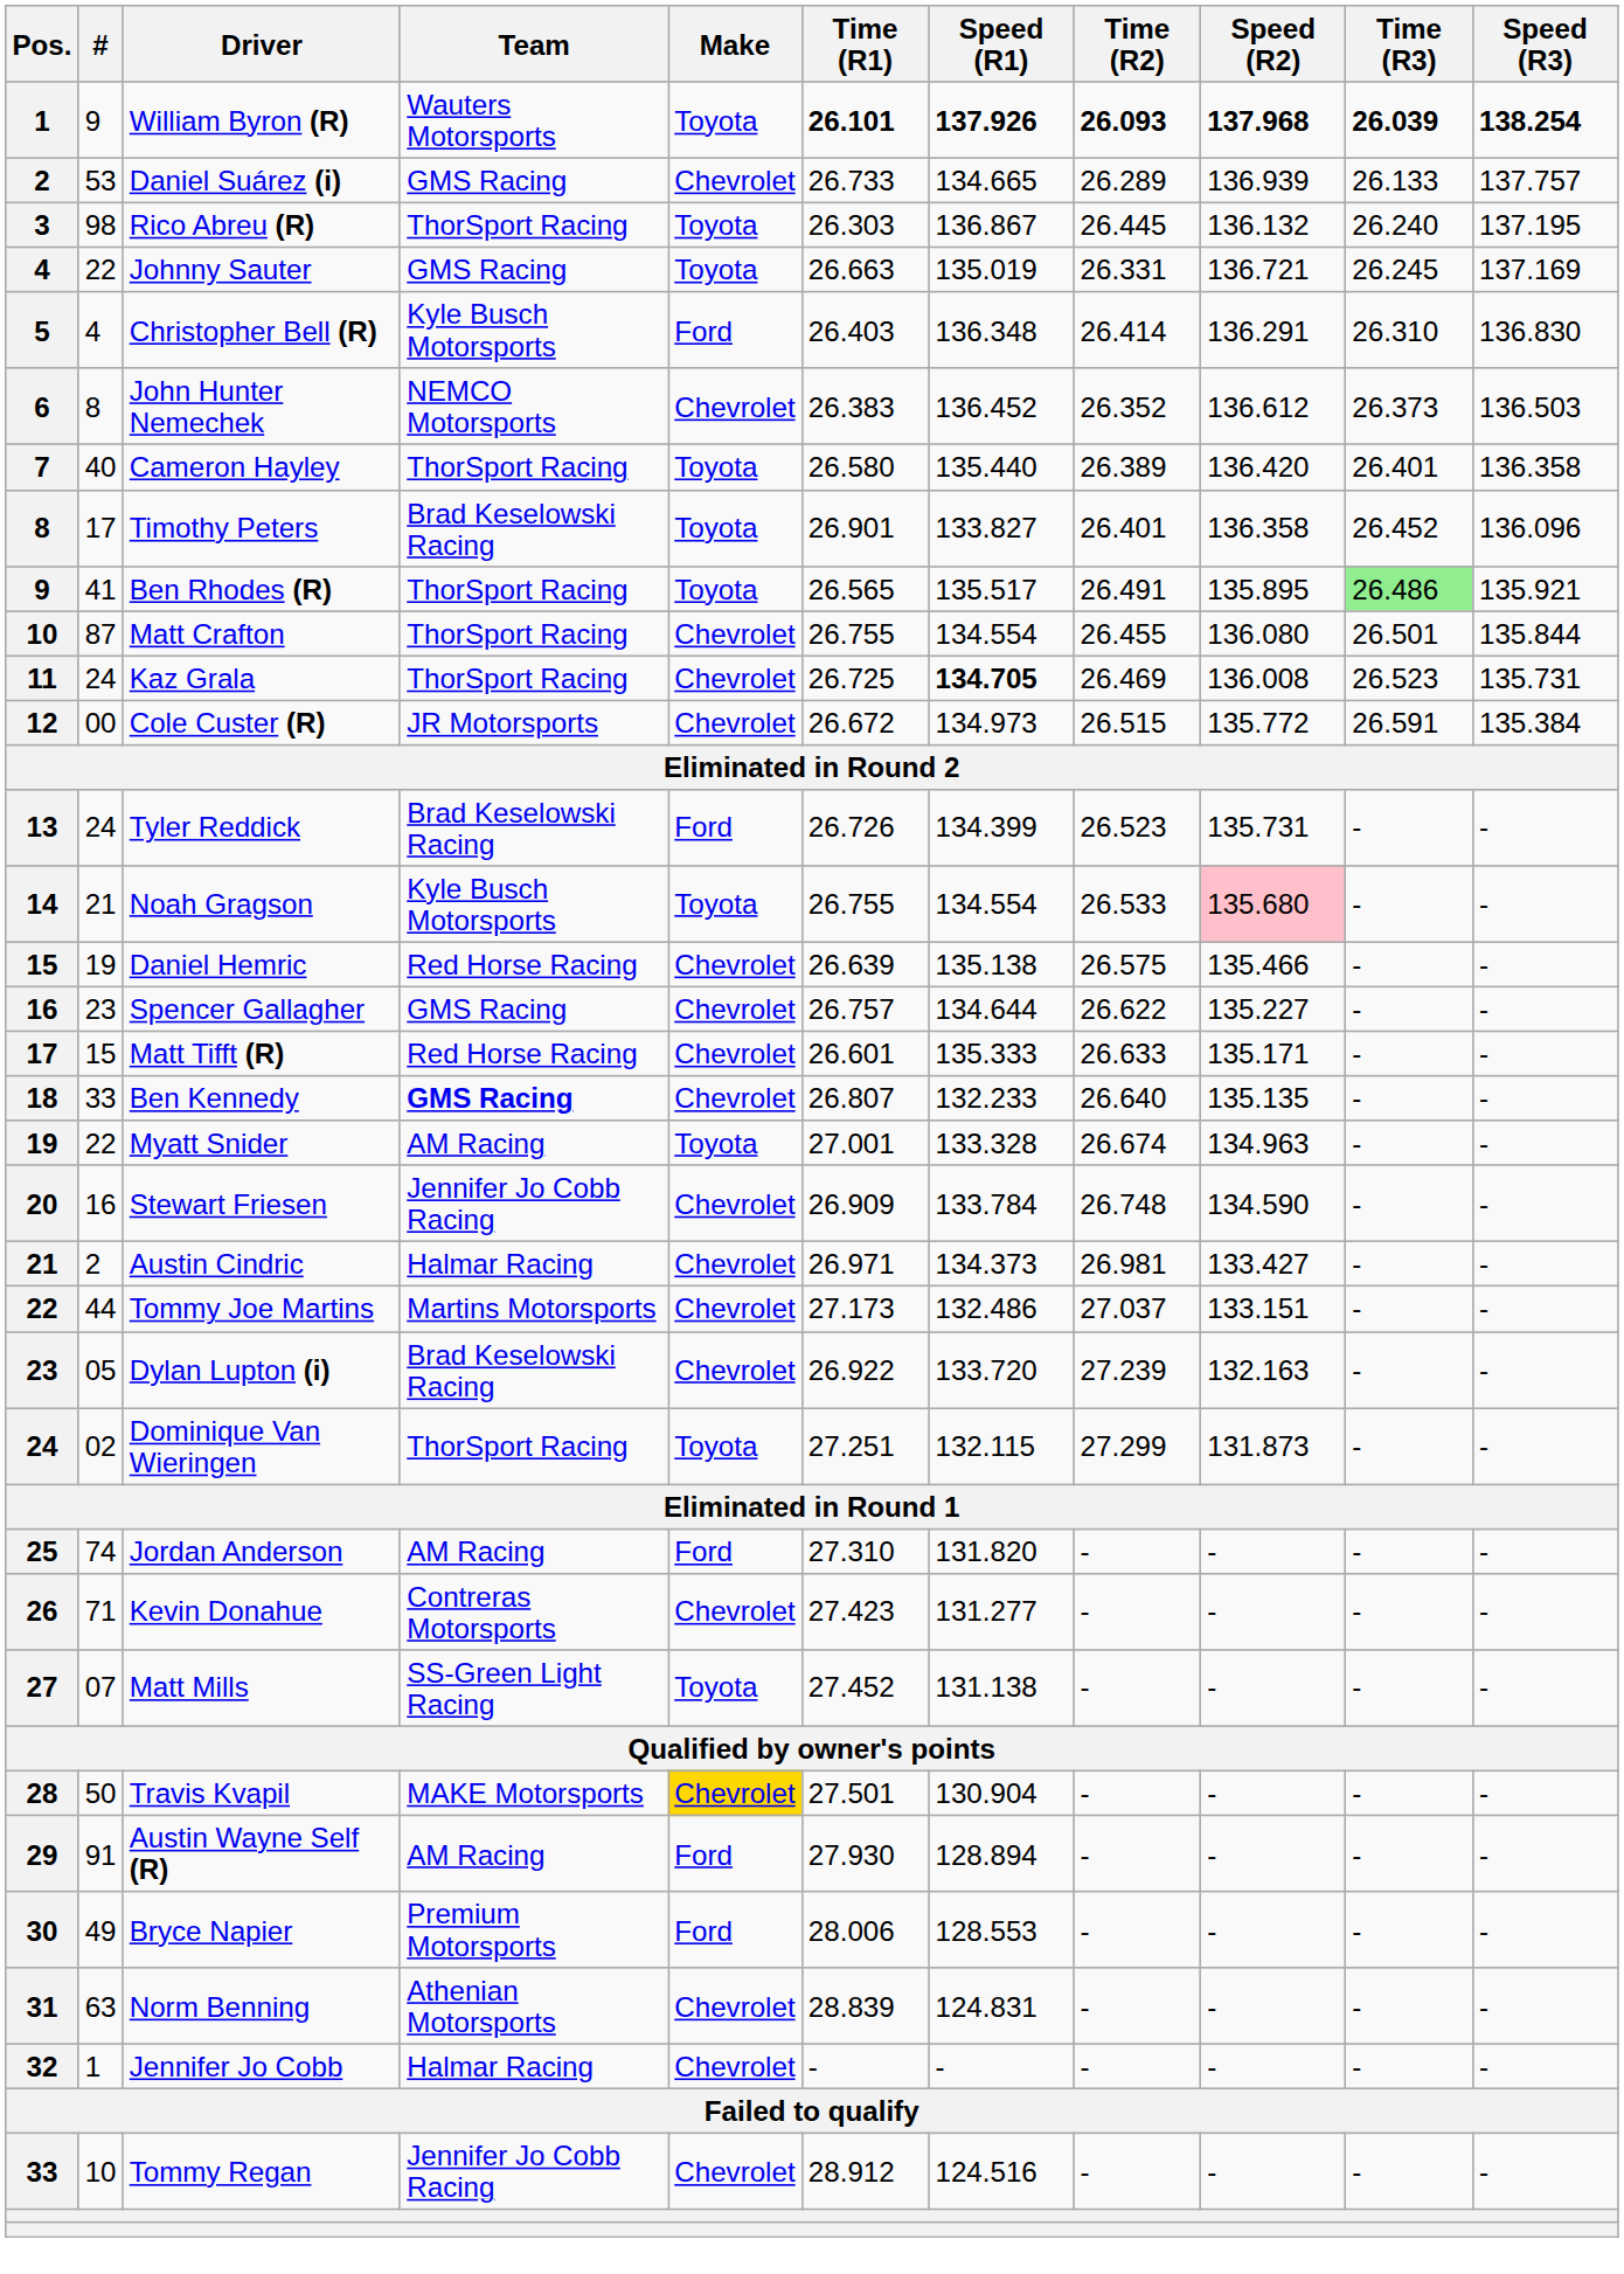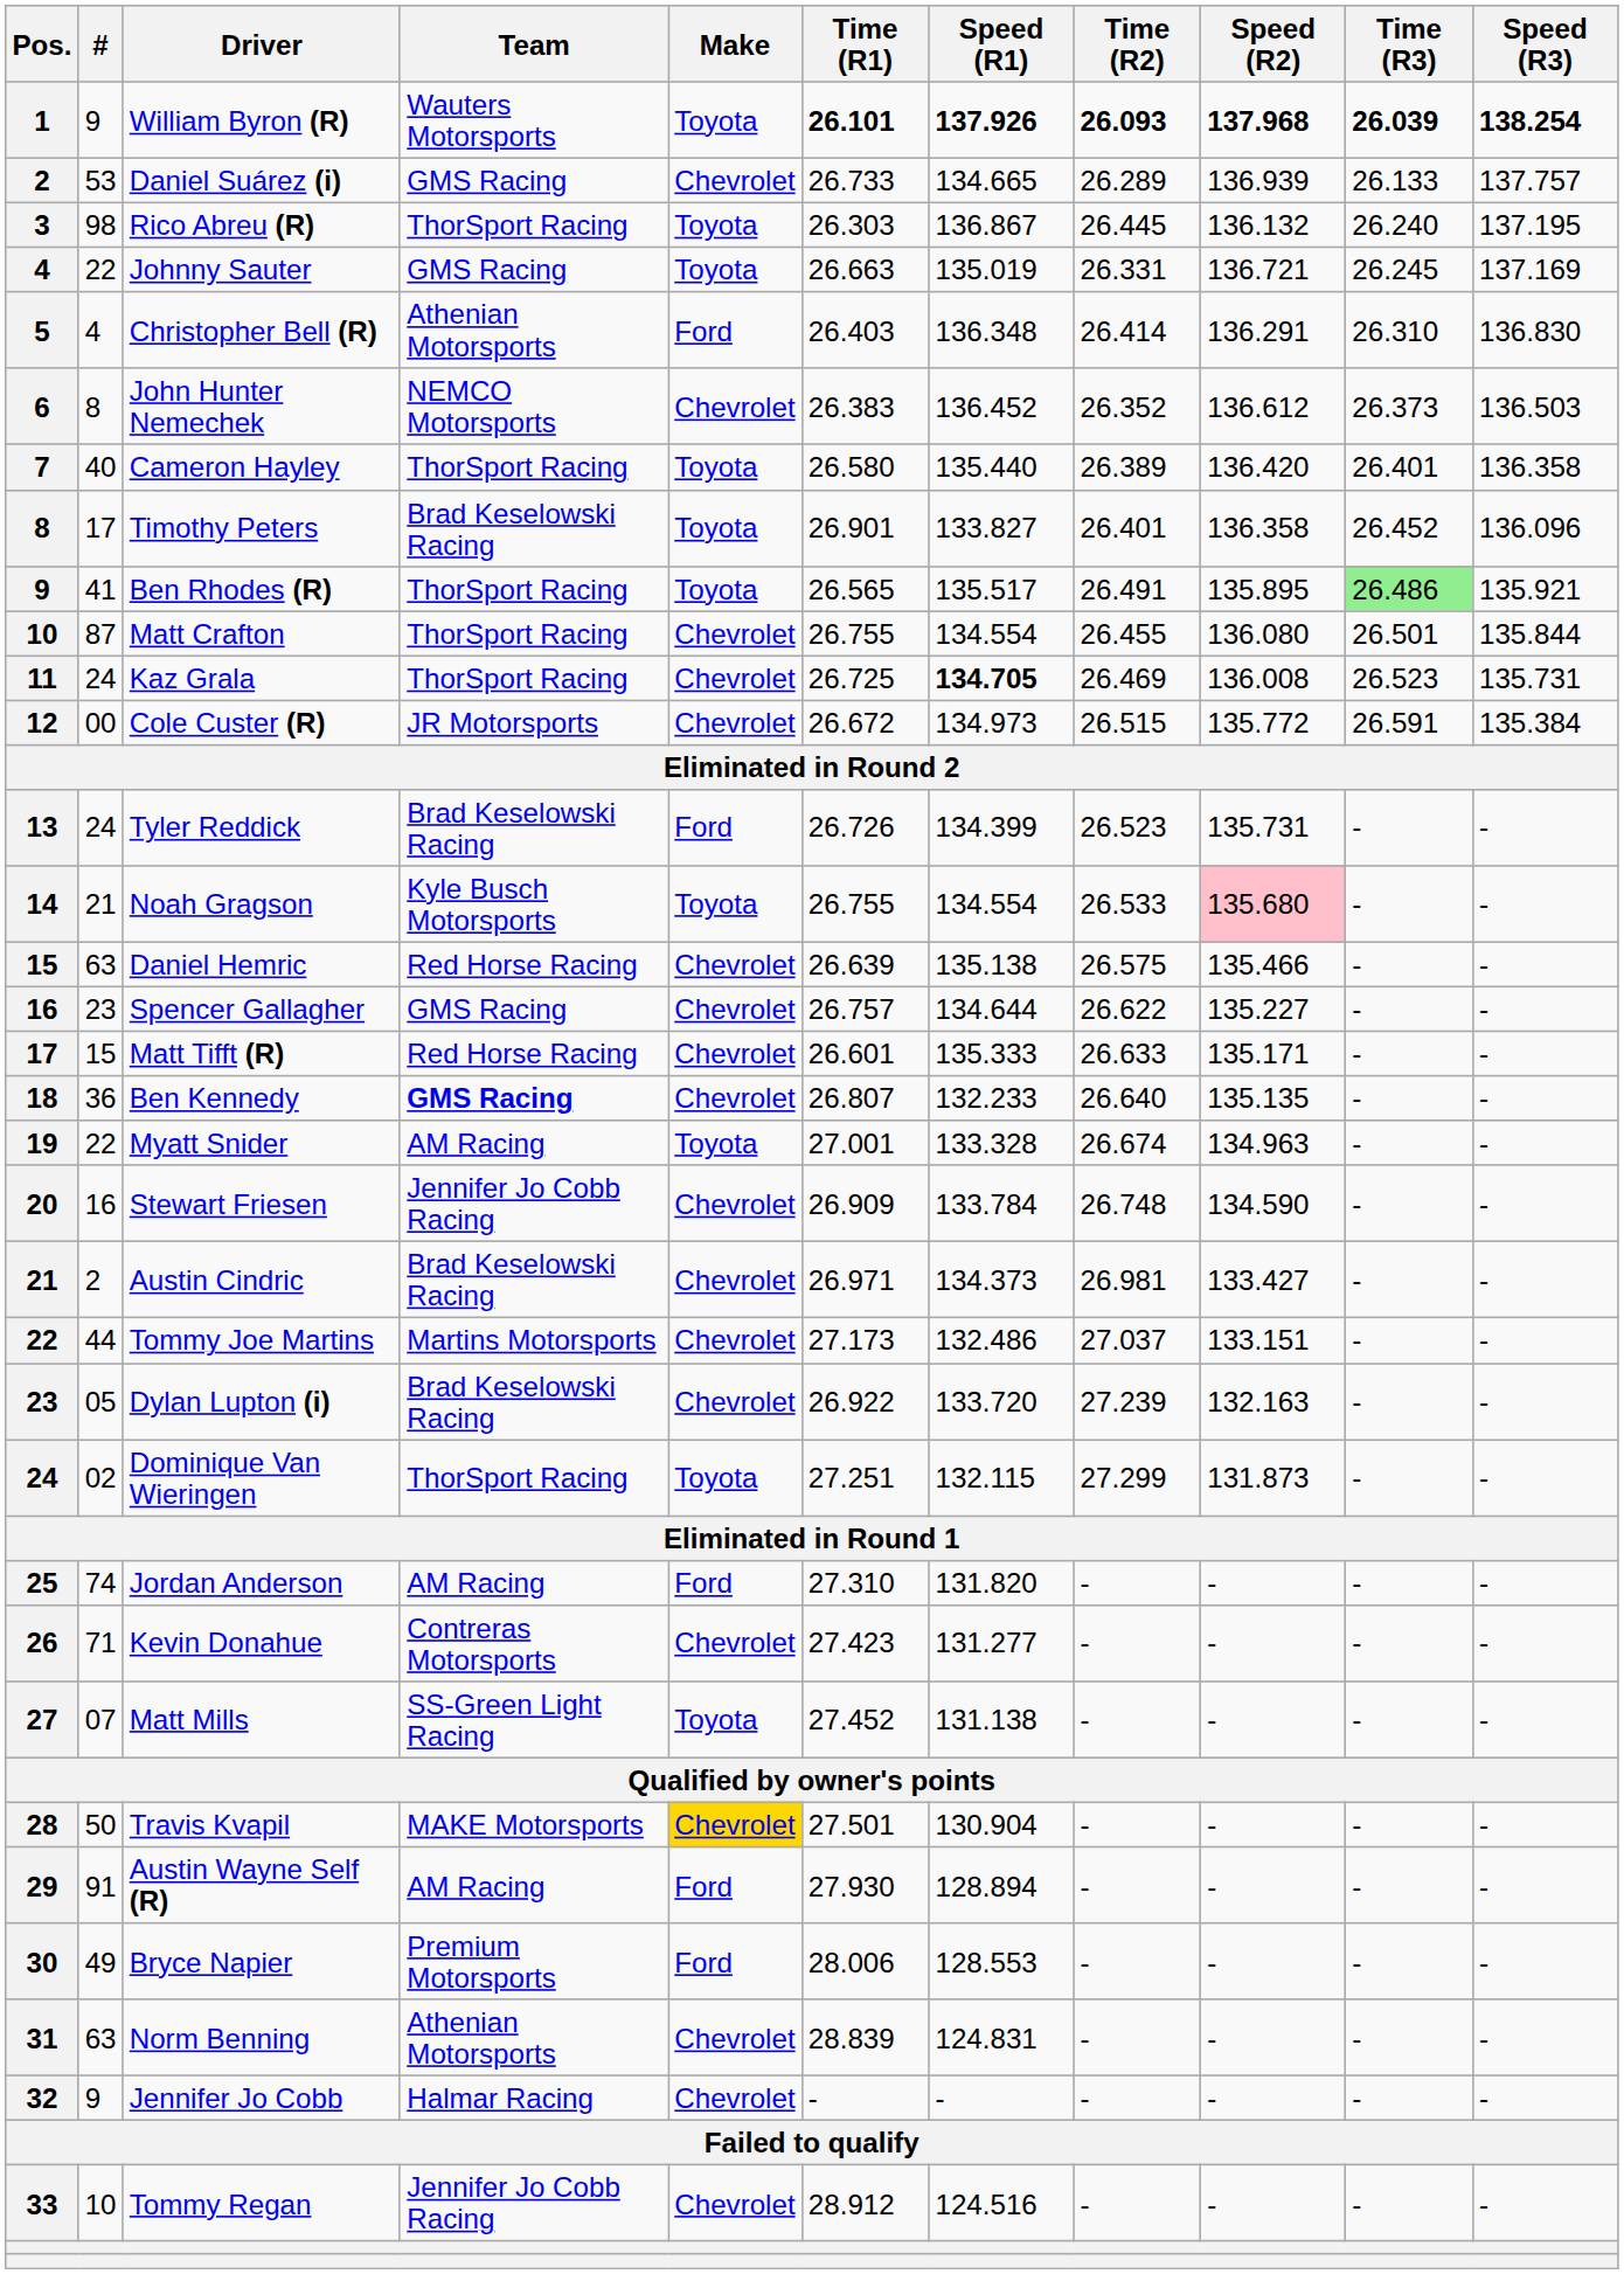 <table class="wikitable" style="font-size:95%">
 <tr>
 <th>Pos.</th>
 <th>#</th>
 <th>Driver</th>
 <th>Team</th>
 <th>Make</th>
 <th>Time (R1)</th>
 <th>Speed (R1)</th>
 <th>Time (R2)</th>
 <th>Speed (R2)</th>
 <th>Time (R3)</th>
 <th>Speed (R3)</th>
 </tr>
 <tr>
 <th>1</th>
 <td>9</td>
 <td><a href='#'>William Byron</a> <strong>(R)</strong></td>
 <td><a href='#'>Wauters Motorsports</a></td>
 <td><a href='#'>Toyota</a></td>
 <td><strong>26.101</strong></td>
 <td><strong>137.926</strong></td>
 <td><strong>26.093</strong></td>
 <td><strong>137.968</strong></td>
 <td><strong>26.039</strong></td>
 <td><strong>138.254</strong></td>
 </tr>
 <tr>
 <th>2</th>
 <td>53</td>
 <td><a href='#'>Daniel Suárez</a> <strong>(i)</strong></td>
 <td><a href='#'>GMS Racing</a></td>
 <td><a href='#'>Chevrolet</a></td>
 <td>26.733</td>
 <td>134.665</td>
 <td>26.289</td>
 <td>136.939</td>
 <td>26.133</td>
 <td>137.757</td>
 </tr>
 <tr>
 <th>3</th>
 <td>98</td>
 <td><a href='#'>Rico Abreu</a> <strong>(R)</strong></td>
 <td><a href='#'>ThorSport Racing</a></td>
 <td><a href='#'>Toyota</a></td>
 <td>26.303</td>
 <td>136.867</td>
 <td>26.445</td>
 <td>136.132</td>
 <td>26.240</td>
 <td>137.195</td>
 </tr>
 <tr>
 <th>4</th>
 <td>22</td>
 <td><a href='#'>Johnny Sauter</a></td>
 <td><a href='#'>GMS Racing</a></td>
 <td><a href='#'>Toyota</a></td>
 <td>26.663</td>
 <td>135.019</td>
 <td>26.331</td>
 <td>136.721</td>
 <td>26.245</td>
 <td>137.169</td>
 </tr>
 <tr>
 <th>5</th>
 <td>4</td>
 <td><a href='#'>Christopher Bell</a> <strong>(R)</strong></td>
-<td><a href='#'>Kyle Busch Motorsports</a></td>
+<td><a href='#'>Athenian Motorsports</a></td>
 <td><a href='#'>Ford</a></td>
 <td>26.403</td>
 <td>136.348</td>
 <td>26.414</td>
 <td>136.291</td>
 <td>26.310</td>
 <td>136.830</td>
 </tr>
 <tr>
 <th>6</th>
 <td>8</td>
 <td><a href='#'>John Hunter Nemechek</a></td>
 <td><a href='#'>NEMCO Motorsports</a></td>
 <td><a href='#'>Chevrolet</a></td>
 <td>26.383</td>
 <td>136.452</td>
 <td>26.352</td>
 <td>136.612</td>
 <td>26.373</td>
 <td>136.503</td>
 </tr>
 <tr>
 <th>7</th>
 <td>40</td>
 <td><a href='#'>Cameron Hayley</a></td>
 <td><a href='#'>ThorSport Racing</a></td>
 <td><a href='#'>Toyota</a></td>
 <td>26.580</td>
 <td>135.440</td>
 <td>26.389</td>
 <td>136.420</td>
 <td>26.401</td>
 <td>136.358</td>
 </tr>
 <tr>
 <th>8</th>
 <td>17</td>
 <td><a href='#'>Timothy Peters</a></td>
 <td><a href='#'>Brad Keselowski Racing</a></td>
 <td><a href='#'>Toyota</a></td>
 <td>26.901</td>
 <td>133.827</td>
 <td>26.401</td>
 <td>136.358</td>
 <td>26.452</td>
 <td>136.096</td>
 </tr>
 <tr>
 <th>9</th>
 <td>41</td>
 <td><a href='#'>Ben Rhodes</a> <strong>(R)</strong></td>
 <td><a href='#'>ThorSport Racing</a></td>
 <td><a href='#'>Toyota</a></td>
 <td>26.565</td>
 <td>135.517</td>
 <td>26.491</td>
 <td>135.895</td>
 <td style="background: lightgreen;">26.486</td>
 <td>135.921</td>
 </tr>
 <tr>
 <th>10</th>
 <td>87</td>
 <td><a href='#'>Matt Crafton</a></td>
 <td><a href='#'>ThorSport Racing</a></td>
 <td><a href='#'>Chevrolet</a></td>
 <td>26.755</td>
 <td>134.554</td>
 <td>26.455</td>
 <td>136.080</td>
 <td>26.501</td>
 <td>135.844</td>
 </tr>
 <tr>
 <th>11</th>
 <td>24</td>
 <td><a href='#'>Kaz Grala</a></td>
 <td><a href='#'>ThorSport Racing</a></td>
 <td><a href='#'>Chevrolet</a></td>
 <td>26.725</td>
 <td><strong>134.705</strong></td>
 <td>26.469</td>
 <td>136.008</td>
 <td>26.523</td>
 <td>135.731</td>
 </tr>
 <tr>
 <th>12</th>
 <td>00</td>
 <td><a href='#'>Cole Custer</a> <strong>(R)</strong></td>
 <td><a href='#'>JR Motorsports</a></td>
 <td><a href='#'>Chevrolet</a></td>
 <td>26.672</td>
 <td>134.973</td>
 <td>26.515</td>
 <td>135.772</td>
 <td>26.591</td>
 <td>135.384</td>
 </tr>
 <tr>
 <th colspan="11">Eliminated in Round 2</th>
 </tr>
 <tr>
 <th>13</th>
 <td>24</td>
 <td><a href='#'>Tyler Reddick</a></td>
 <td><a href='#'>Brad Keselowski Racing</a></td>
 <td><a href='#'>Ford</a></td>
 <td>26.726</td>
 <td>134.399</td>
 <td>26.523</td>
 <td>135.731</td>
 <td>-</td>
 <td>-</td>
 </tr>
 <tr>
 <th>14</th>
 <td>21</td>
 <td><a href='#'>Noah Gragson</a></td>
 <td><a href='#'>Kyle Busch Motorsports</a></td>
 <td><a href='#'>Toyota</a></td>
 <td>26.755</td>
 <td>134.554</td>
 <td>26.533</td>
 <td style="background: pink;">135.680</td>
 <td>-</td>
 <td>-</td>
 </tr>
 <tr>
 <th>15</th>
-<td>19</td>
+<td>63</td>
 <td><a href='#'>Daniel Hemric</a></td>
 <td><a href='#'>Red Horse Racing</a></td>
 <td><a href='#'>Chevrolet</a></td>
 <td>26.639</td>
 <td>135.138</td>
 <td>26.575</td>
 <td>135.466</td>
 <td>-</td>
 <td>-</td>
 </tr>
 <tr>
 <th>16</th>
 <td>23</td>
 <td><a href='#'>Spencer Gallagher</a></td>
 <td><a href='#'>GMS Racing</a></td>
 <td><a href='#'>Chevrolet</a></td>
 <td>26.757</td>
 <td>134.644</td>
 <td>26.622</td>
 <td>135.227</td>
 <td>-</td>
 <td>-</td>
 </tr>
 <tr>
 <th>17</th>
 <td>15</td>
 <td><a href='#'>Matt Tifft</a> <strong>(R)</strong></td>
 <td><a href='#'>Red Horse Racing</a></td>
 <td><a href='#'>Chevrolet</a></td>
 <td>26.601</td>
 <td>135.333</td>
 <td>26.633</td>
 <td>135.171</td>
 <td>-</td>
 <td>-</td>
 </tr>
 <tr>
 <th>18</th>
-<td>33</td>
+<td>36</td>
 <td><a href='#'>Ben Kennedy</a></td>
 <td><strong><a href='#'>GMS Racing</a></strong></td>
 <td><a href='#'>Chevrolet</a></td>
 <td>26.807</td>
 <td>132.233</td>
 <td>26.640</td>
 <td>135.135</td>
 <td>-</td>
 <td>-</td>
 </tr>
 <tr>
 <th>19</th>
 <td>22</td>
 <td><a href='#'>Myatt Snider</a></td>
 <td><a href='#'>AM Racing</a></td>
 <td><a href='#'>Toyota</a></td>
 <td>27.001</td>
 <td>133.328</td>
 <td>26.674</td>
 <td>134.963</td>
 <td>-</td>
 <td>-</td>
 </tr>
 <tr>
 <th>20</th>
 <td>16</td>
 <td><a href='#'>Stewart Friesen</a></td>
 <td><a href='#'>Jennifer Jo Cobb Racing</a></td>
 <td><a href='#'>Chevrolet</a></td>
 <td>26.909</td>
 <td>133.784</td>
 <td>26.748</td>
 <td>134.590</td>
 <td>-</td>
 <td>-</td>
 </tr>
 <tr>
 <th>21</th>
 <td>2</td>
 <td><a href='#'>Austin Cindric</a></td>
-<td><a href='#'>Halmar Racing</a></td>
+<td><a href='#'>Brad Keselowski Racing</a></td>
 <td><a href='#'>Chevrolet</a></td>
 <td>26.971</td>
 <td>134.373</td>
 <td>26.981</td>
 <td>133.427</td>
 <td>-</td>
 <td>-</td>
 </tr>
 <tr>
 <th>22</th>
 <td>44</td>
 <td><a href='#'>Tommy Joe Martins</a></td>
 <td><a href='#'>Martins Motorsports</a></td>
 <td><a href='#'>Chevrolet</a></td>
 <td>27.173</td>
 <td>132.486</td>
 <td>27.037</td>
 <td>133.151</td>
 <td>-</td>
 <td>-</td>
 </tr>
 <tr>
 <th>23</th>
 <td>05</td>
 <td><a href='#'>Dylan Lupton</a> <strong>(i)</strong></td>
 <td><a href='#'>Brad Keselowski Racing</a></td>
 <td><a href='#'>Chevrolet</a></td>
 <td>26.922</td>
 <td>133.720</td>
 <td>27.239</td>
 <td>132.163</td>
 <td>-</td>
 <td>-</td>
 </tr>
 <tr>
 <th>24</th>
 <td>02</td>
 <td><a href='#'>Dominique Van Wieringen</a></td>
 <td><a href='#'>ThorSport Racing</a></td>
 <td><a href='#'>Toyota</a></td>
 <td>27.251</td>
 <td>132.115</td>
 <td>27.299</td>
 <td>131.873</td>
 <td>-</td>
 <td>-</td>
 </tr>
 <tr>
 <th colspan="11">Eliminated in Round 1</th>
 </tr>
 <tr>
 <th>25</th>
 <td>74</td>
 <td><a href='#'>Jordan Anderson</a></td>
 <td><a href='#'>AM Racing</a></td>
 <td><a href='#'>Ford</a></td>
 <td>27.310</td>
 <td>131.820</td>
 <td>-</td>
 <td>-</td>
 <td>-</td>
 <td>-</td>
 </tr>
 <tr>
 <th>26</th>
 <td>71</td>
 <td><a href='#'>Kevin Donahue</a></td>
 <td><a href='#'>Contreras Motorsports</a></td>
 <td><a href='#'>Chevrolet</a></td>
 <td>27.423</td>
 <td>131.277</td>
 <td>-</td>
 <td>-</td>
 <td>-</td>
 <td>-</td>
 </tr>
 <tr>
 <th>27</th>
 <td>07</td>
 <td><a href='#'>Matt Mills</a></td>
 <td><a href='#'>SS-Green Light Racing</a></td>
 <td><a href='#'>Toyota</a></td>
 <td>27.452</td>
 <td>131.138</td>
 <td>-</td>
 <td>-</td>
 <td>-</td>
 <td>-</td>
 </tr>
 <tr>
 <th colspan="11">Qualified by owner's points</th>
 </tr>
 <tr>
 <th>28</th>
 <td>50</td>
 <td><a href='#'>Travis Kvapil</a></td>
 <td><a href='#'>MAKE Motorsports</a></td>
 <td style="background: gold;"><a href='#'>Chevrolet</a></td>
 <td>27.501</td>
 <td>130.904</td>
 <td>-</td>
 <td>-</td>
 <td>-</td>
 <td>-</td>
 </tr>
 <tr>
 <th>29</th>
 <td>91</td>
 <td><a href='#'>Austin Wayne Self</a> <strong>(R)</strong></td>
 <td><a href='#'>AM Racing</a></td>
 <td><a href='#'>Ford</a></td>
 <td>27.930</td>
 <td>128.894</td>
 <td>-</td>
 <td>-</td>
 <td>-</td>
 <td>-</td>
 </tr>
 <tr>
 <th>30</th>
 <td>49</td>
 <td><a href='#'>Bryce Napier</a></td>
 <td><a href='#'>Premium Motorsports</a></td>
 <td><a href='#'>Ford</a></td>
 <td>28.006</td>
 <td>128.553</td>
 <td>-</td>
 <td>-</td>
 <td>-</td>
 <td>-</td>
 </tr>
 <tr>
 <th>31</th>
 <td>63</td>
 <td><a href='#'>Norm Benning</a></td>
 <td><a href='#'>Athenian Motorsports</a></td>
 <td><a href='#'>Chevrolet</a></td>
 <td>28.839</td>
 <td>124.831</td>
 <td>-</td>
 <td>-</td>
 <td>-</td>
 <td>-</td>
 </tr>
 <tr>
 <th>32</th>
-<td>1</td>
+<td>9</td>
 <td><a href='#'>Jennifer Jo Cobb</a></td>
 <td><a href='#'>Halmar Racing</a></td>
 <td><a href='#'>Chevrolet</a></td>
 <td>-</td>
 <td>-</td>
 <td>-</td>
 <td>-</td>
 <td>-</td>
 <td>-</td>
 </tr>
 <tr>
 <th colspan="11">Failed to qualify</th>
 </tr>
 <tr>
 <th>33</th>
 <td>10</td>
 <td><a href='#'>Tommy Regan</a></td>
 <td><a href='#'>Jennifer Jo Cobb Racing</a></td>
 <td><a href='#'>Chevrolet</a></td>
 <td>28.912</td>
 <td>124.516</td>
 <td>-</td>
 <td>-</td>
 <td>-</td>
 <td>-</td>
 </tr>
 <tr>
 <th colspan="11"></th>
 </tr>
 <tr>
 <th colspan="11"></th>
 </tr>
 </table>
